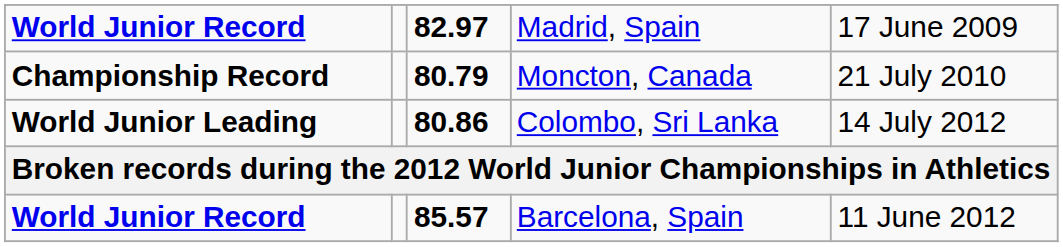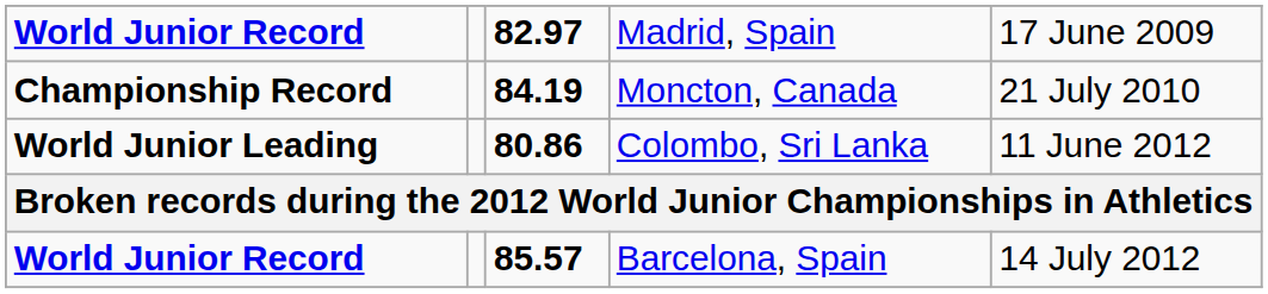 <table class="wikitable">
 <tr>
 <td><strong><a href='#'>World Junior Record</a></strong></td>
 <td></td>
 <td><strong>82.97</strong></td>
 <td><a href='#'>Madrid</a>, <a href='#'>Spain</a></td>
 <td>17 June 2009</td>
 </tr>
 <tr>
 <td><strong>Championship Record</strong></td>
 <td></td>
-<td><strong>80.79</strong></td>
+<td><strong>84.19</strong></td>
 <td><a href='#'>Moncton</a>, <a href='#'>Canada</a></td>
 <td>21 July 2010</td>
 </tr>
 <tr>
 <td><strong>World Junior Leading</strong></td>
 <td></td>
 <td><strong>80.86</strong></td>
 <td><a href='#'>Colombo</a>, <a href='#'>Sri Lanka</a></td>
-<td>14 July 2012</td>
+<td>11 June 2012</td>
 </tr>
 <tr>
 <th colspan="5">Broken records during the 2012 World Junior Championships in Athletics</th>
 </tr>
 <tr>
 <td><strong><a href='#'>World Junior Record</a></strong></td>
 <td></td>
 <td><strong>85.57</strong></td>
 <td><a href='#'>Barcelona</a>, <a href='#'>Spain</a></td>
-<td>11 June 2012</td>
+<td>14 July 2012</td>
 </tr>
 </table>
